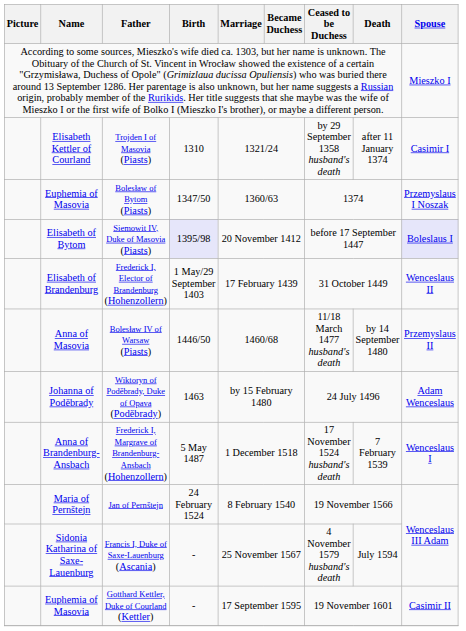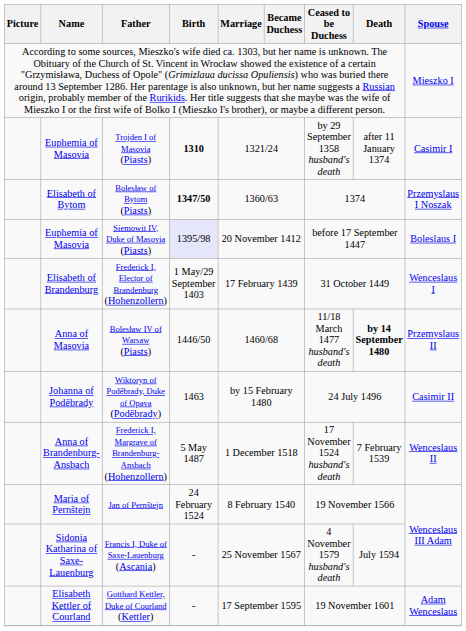 <table width=95% class="wikitable">
 <tr>
 <th width = "8%">Picture</th>
 <th width = "10%">Name</th>
 <th width = "9%">Father</th>
 <th width = "10%">Birth</th>
 <th width = "9%">Marriage</th>
 <th width = "9%">Became Duchess</th>
 <th width = "9%">Ceased to be Duchess</th>
 <th width = "9%">Death</th>
 <th width = "7%"><a href='#'>Spouse</a></th>
 </tr>
 <tr>
 <td align="center" colspan="8">According to some sources, Mieszko's wife died ca. 1303, but her name is unknown. The Obituary of the Church of St. Vincent in Wrocław showed the existence of a certain "Grzymisława, Duchess of Opole" (<em>Grimizlaua ducissa Opuliensis</em>) who was buried there around 13 September 1286. Her parentage is also unknown, but her name suggests a <a href='#'>Russian</a> origin, probably member of the <a href='#'>Rurikids</a>. Her title suggests that she maybe was the wife of Mieszko I or the first wife of Bolko I (Mieszko I's brother), or maybe a different person.</td>
 <td align="center"><a href='#'>Mieszko I</a></td>
 </tr>
 <tr>
 <td align="center"></td>
-<td align="center"><a href='#'>Elisabeth Kettler of Courland</a></td>
+<td align="center"><a href='#'>Euphemia of Masovia</a><br></td>
 <td align="center"><small><a href='#'>Trojden I of Masovia</a></small><br> (<a href='#'>Piasts</a>)</td>
-<td align="center">1310</td>
+<td align="center"><strong>1310</strong></td>
 <td align="center" colspan="2">1321/24</td>
 <td align="center">by 29 September 1358<br><em>husband's death</em></td>
 <td align="center">after 11 January 1374</td>
 <td align="center"><a href='#'>Casimir I</a></td>
 </tr>
 <tr>
 <td align="center"></td>
-<td align="center"><a href='#'>Euphemia of Masovia</a><br></td>
+<td align="center"><a href='#'>Elisabeth of Bytom</a><br></td>
 <td align="center"><small><a href='#'>Bolesław of Bytom</a></small><br>(<a href='#'>Piasts</a>)</td>
-<td align="center">1347/50</td>
+<td align="center"><strong>1347/50</strong></td>
 <td align="center" colspan="2">1360/63</td>
 <td align="center" colspan="2">1374</td>
 <td align="center"><a href='#'>Przemyslaus I Noszak</a></td>
 </tr>
 <tr>
 <td align="center"></td>
-<td align="center"><a href='#'>Elisabeth of Bytom</a><br></td>
+<td align="center"><a href='#'>Euphemia of Masovia</a><br></td>
 <td align="center"><small><a href='#'>Siemowit IV, Duke of Masovia</a></small><br>(<a href='#'>Piasts</a>)</td>
 <td align="center" style="background: lavender;">1395/98</td>
 <td align="center" colspan="2">20 November 1412</td>
 <td align="center" colspan="2">before 17 September 1447</td>
-<td align="center" style="background: lavender;"><a href='#'>Boleslaus I</a></td>
+<td align="center"><a href='#'>Boleslaus I</a></td>
 </tr>
 <tr>
 <td align="center"></td>
 <td align="center"><a href='#'>Elisabeth of Brandenburg</a><br></td>
 <td align="center"><small><a href='#'>Frederick I, Elector of Brandenburg</a></small><br>(<a href='#'>Hohenzollern</a>)</td>
 <td align="center">1 May/29 September 1403</td>
 <td align="center" colspan="2">17 February 1439</td>
 <td align="center" colspan="2">31 October 1449</td>
-<td align="center"><a href='#'>Wenceslaus II</a></td>
+<td align="center"><a href='#'>Wenceslaus I</a></td>
 </tr>
 <tr>
 <td align="center"></td>
 <td align="center"><a href='#'>Anna of Masovia</a><br></td>
 <td align="center"><small><a href='#'>Bolesław IV of Warsaw</a></small><br>(<a href='#'>Piasts</a>)</td>
 <td align="center">1446/50</td>
 <td align="center" colspan="2">1460/68</td>
 <td align="center">11/18 March 1477<br><em>husband's death</em></td>
-<td align="center">by 14 September 1480</td>
+<td align="center"><strong>by 14 September 1480</strong></td>
 <td align="center"><a href='#'>Przemyslaus II</a></td>
 </tr>
 <tr>
 <td align=center></td>
 <td align="center"><a href='#'>Johanna of Poděbrady</a><br></td>
 <td align="center"><small><a href='#'>Wiktoryn of Poděbrady, Duke of Opava</a></small><br>(<a href='#'>Poděbrady</a>)</td>
 <td align="center">1463</td>
 <td align="center" colspan="2">by 15 February 1480</td>
 <td align="center" colspan="2">24 July 1496</td>
-<td align="center"><a href='#'>Adam Wenceslaus</a></td>
+<td align="center"><a href='#'>Casimir II</a></td>
 </tr>
 <tr>
 <td align="center"></td>
 <td align="center"><a href='#'>Anna of Brandenburg-Ansbach</a></td>
 <td align="center"><small><a href='#'>Frederick I, Margrave of Brandenburg-Ansbach</a></small><br>(<a href='#'>Hohenzollern</a>)</td>
 <td align="center">5 May 1487</td>
 <td align="center" colspan="2">1 December 1518</td>
 <td align="center">17 November 1524<br><em>husband's death</em></td>
 <td align="center">7 February 1539</td>
-<td align="center"><a href='#'>Wenceslaus I</a></td>
+<td align="center"><a href='#'>Wenceslaus II</a></td>
 </tr>
 <tr>
 <td align="center"></td>
 <td align="center"><a href='#'>Maria of Pernštejn</a></td>
 <td align="center"><small><a href='#'>Jan of Pernštejn</a></small></td>
 <td align="center">24 February 1524</td>
 <td align="center" colspan="2">8 February 1540</td>
 <td align="center" colspan="2">19 November 1566</td>
 <td align="center" rowspan="2"><a href='#'>Wenceslaus III Adam</a></td>
 </tr>
 <tr>
 <td align="center"></td>
 <td align="center"><a href='#'>Sidonia Katharina of Saxe-Lauenburg</a></td>
 <td align="center"><small><a href='#'>Francis I, Duke of Saxe-Lauenburg</a></small><br>(<a href='#'>Ascania</a>)</td>
 <td align="center">-</td>
 <td align="center" colspan="2">25 November 1567</td>
 <td align="center">4 November 1579<br><em>husband's death</em></td>
 <td align="center">July 1594</td>
 </tr>
 <tr>
 <td align=center></td>
-<td align="center"><a href='#'>Euphemia of Masovia</a><br></td>
+<td align="center"><a href='#'>Elisabeth Kettler of Courland</a></td>
 <td align="center"><small><a href='#'>Gotthard Kettler, Duke of Courland</a></small><br>(<a href='#'>Kettler</a>)</td>
 <td align="center">-</td>
 <td align="center" colspan="2">17 September 1595</td>
 <td align="center" colspan="2">19 November 1601</td>
-<td align="center"><a href='#'>Casimir II</a></td>
+<td align="center"><a href='#'>Adam Wenceslaus</a></td>
 </tr>
 <tr>
 </tr>
 </table>
